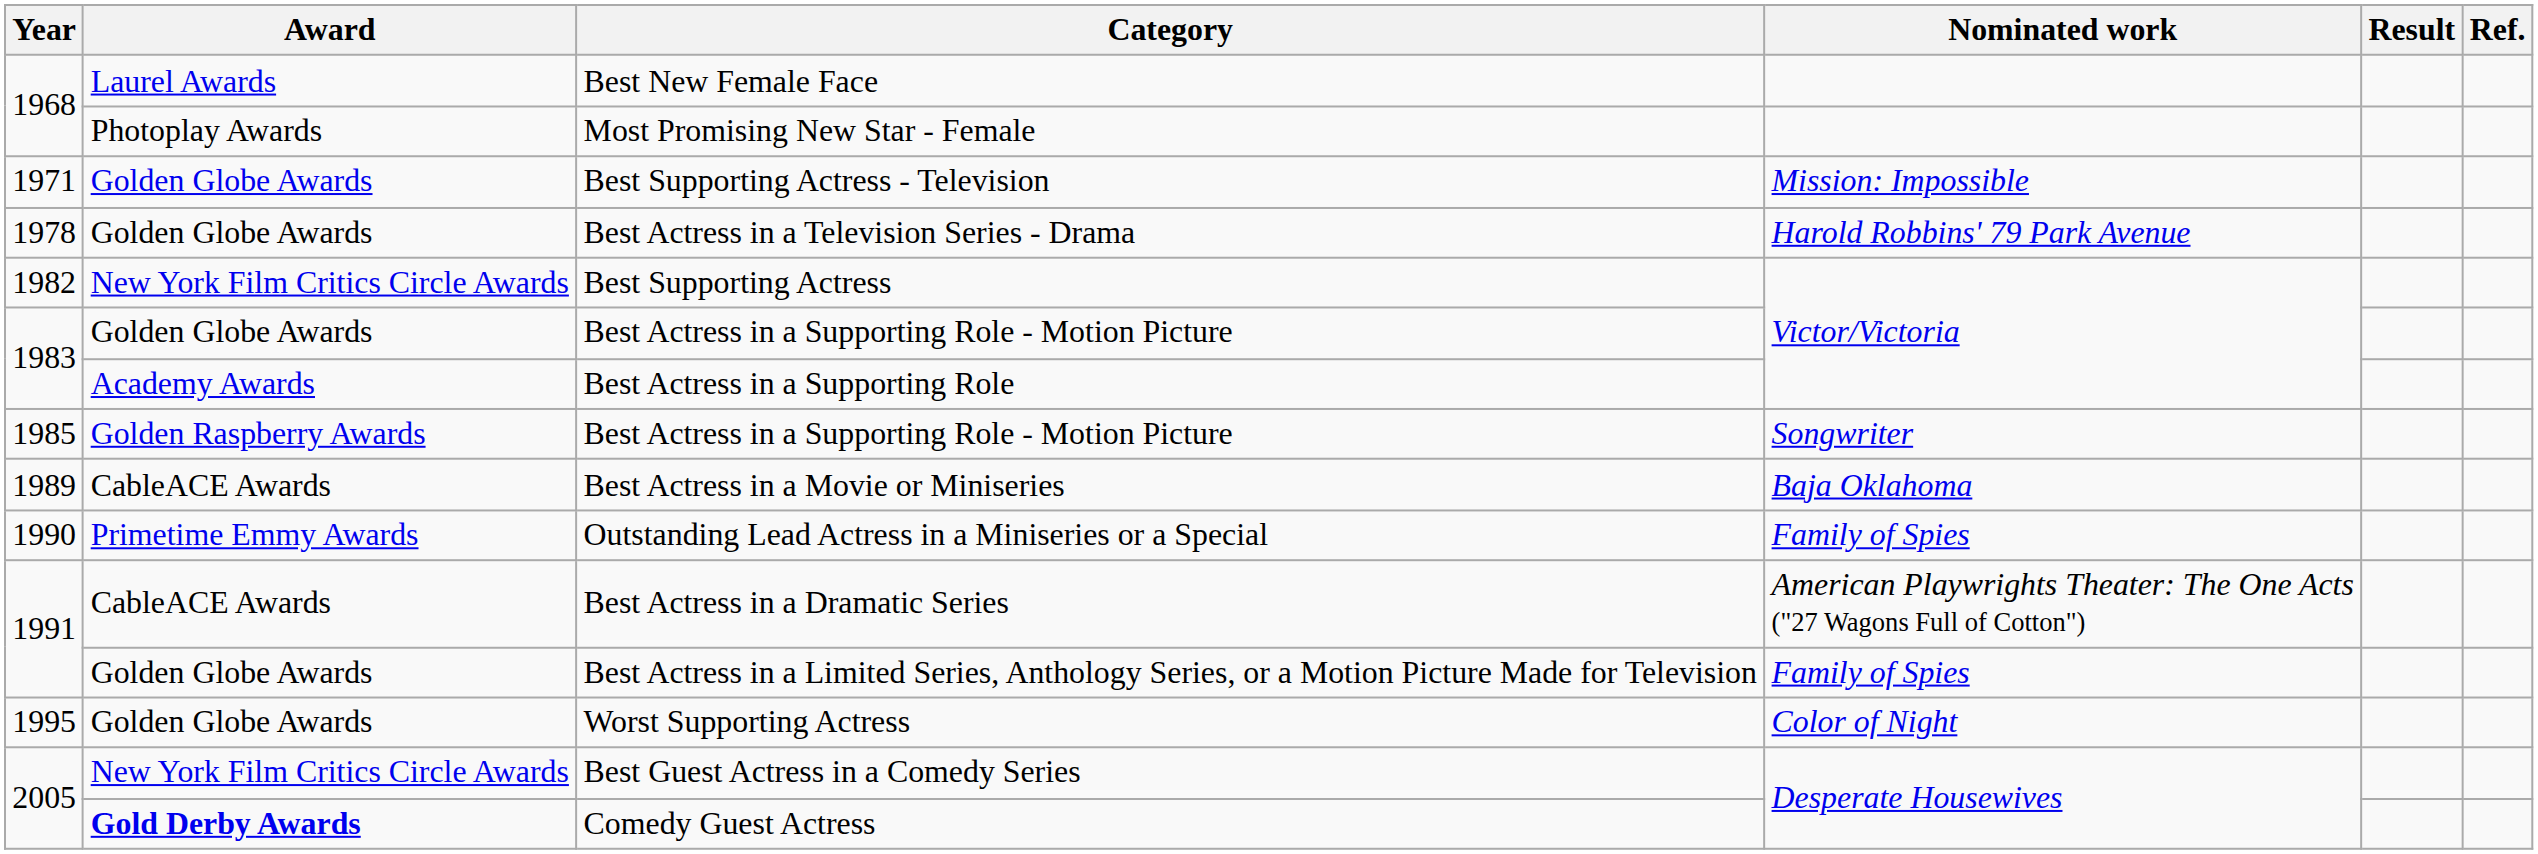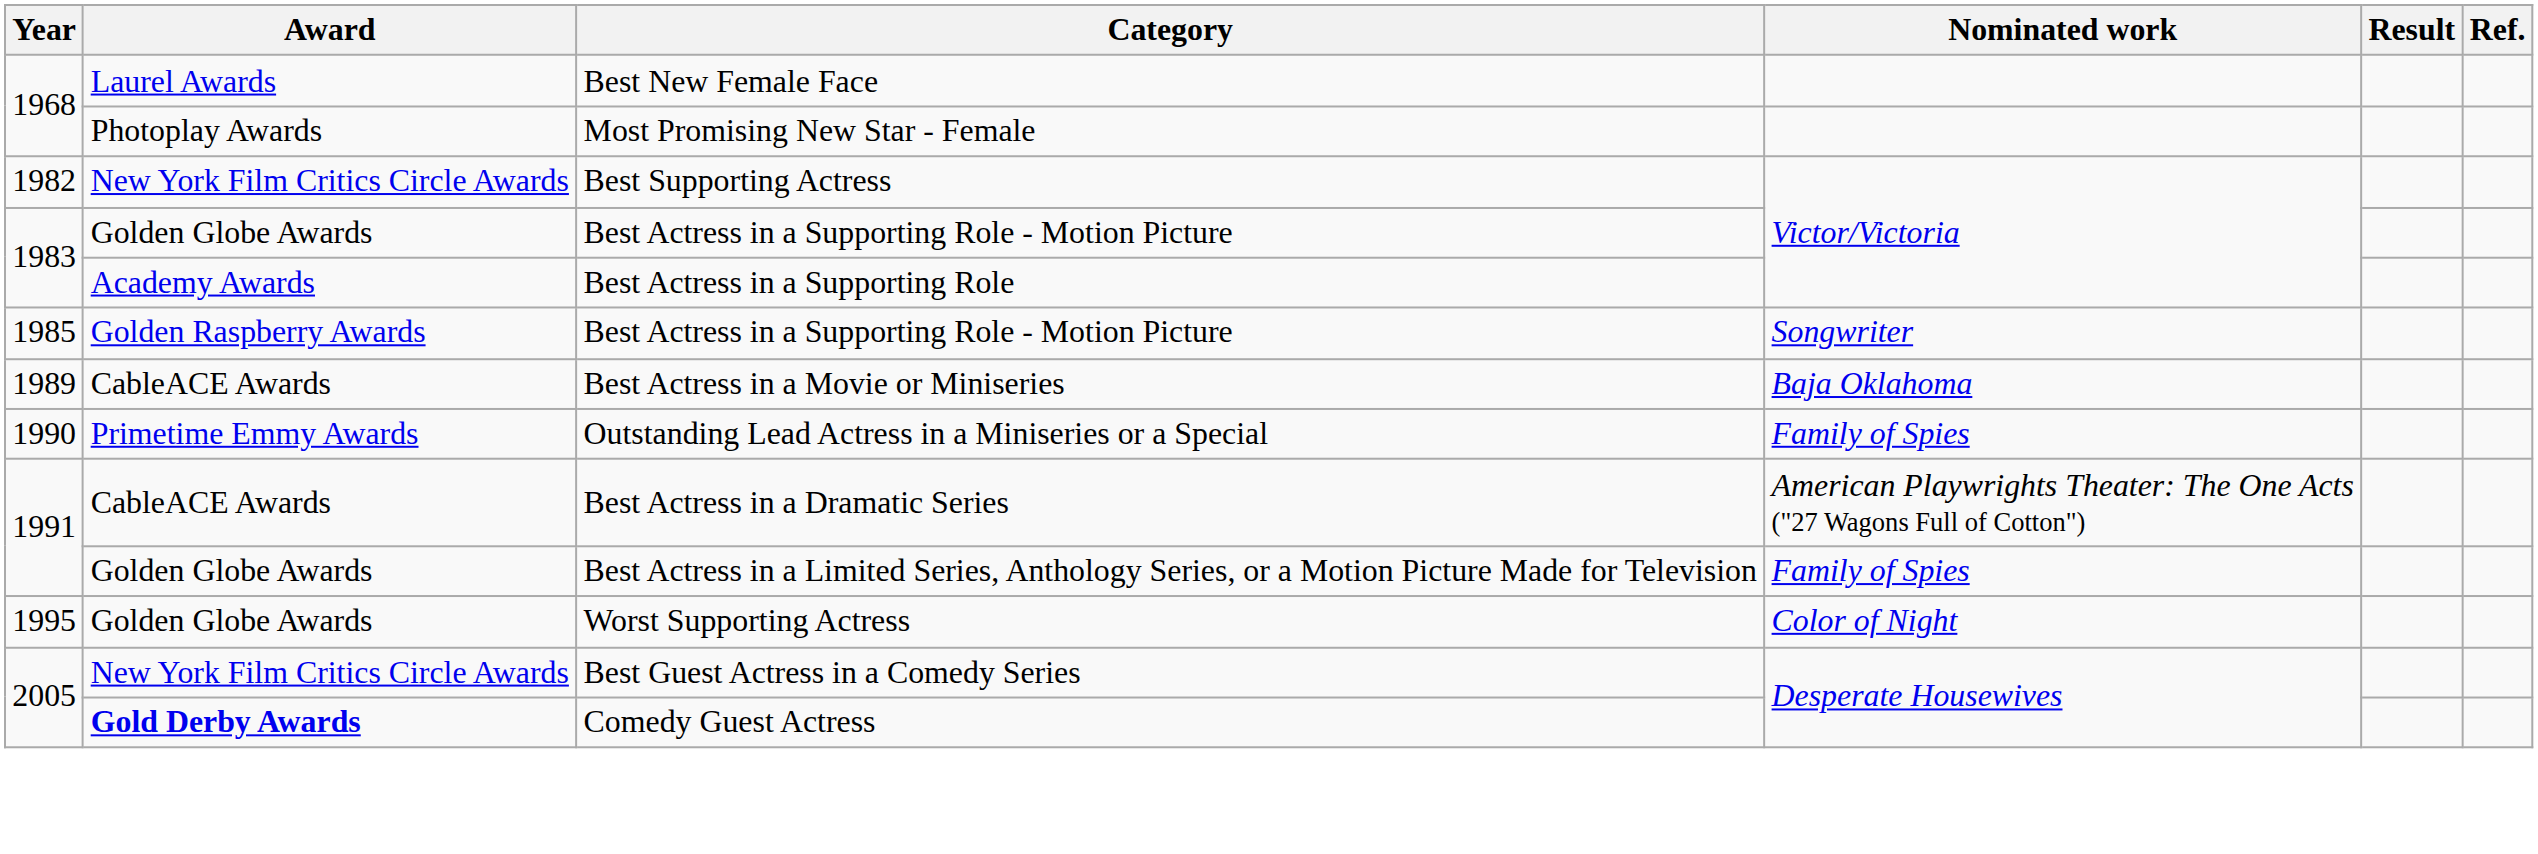 <table class="wikitable">
 <tr>
 <th>Year</th>
 <th>Award</th>
 <th>Category</th>
 <th>Nominated work</th>
 <th>Result</th>
 <th>Ref.</th>
 </tr>
 <tr>
 <td rowspan="2">1968</td>
 <td><a href='#'>Laurel Awards</a></td>
 <td>Best New Female Face</td>
 <td></td>
 <td></td>
 <td></td>
 </tr>
 <tr>
 <td>Photoplay Awards</td>
 <td>Most Promising New Star - Female</td>
 <td></td>
-<td></td>
-<td></td>
-</tr>
-<tr>
-<td>1971</td>
-<td><a href='#'>Golden Globe Awards</a></td>
-<td>Best Supporting Actress - Television</td>
-<td><em><a href='#'>Mission: Impossible</a></em></td>
-<td></td>
-<td></td>
-</tr>
-<tr>
-<td>1978</td>
-<td>Golden Globe Awards</td>
-<td>Best Actress in a Television Series - Drama</td>
-<td><em><a href='#'>Harold Robbins' 79 Park Avenue</a></em></td>
 <td></td>
 <td></td>
 </tr>
 <tr>
 <td>1982</td>
 <td><a href='#'>New York Film Critics Circle Awards</a></td>
 <td>Best Supporting Actress</td>
 <td rowspan="3"><em><a href='#'>Victor/Victoria</a></em></td>
 <td></td>
 <td></td>
 </tr>
 <tr>
 <td rowspan="2">1983</td>
 <td>Golden Globe Awards</td>
 <td>Best Actress in a Supporting Role - Motion Picture</td>
 <td></td>
 <td></td>
 </tr>
 <tr>
 <td><a href='#'>Academy Awards</a></td>
 <td>Best Actress in a Supporting Role</td>
 <td></td>
 <td></td>
 </tr>
 <tr>
 <td>1985</td>
 <td><a href='#'>Golden Raspberry Awards</a></td>
 <td>Best Actress in a Supporting Role - Motion Picture</td>
 <td><em><a href='#'>Songwriter</a></em></td>
 <td></td>
 <td></td>
 </tr>
 <tr>
 <td>1989</td>
 <td>CableACE Awards</td>
 <td>Best Actress in a Movie or Miniseries</td>
 <td><em><a href='#'>Baja Oklahoma</a></em></td>
 <td></td>
 <td></td>
 </tr>
 <tr>
 <td>1990</td>
 <td><a href='#'>Primetime Emmy Awards</a></td>
 <td>Outstanding Lead Actress in a Miniseries or a Special</td>
 <td><em><a href='#'>Family of Spies</a></em></td>
 <td></td>
 <td></td>
 </tr>
 <tr>
 <td rowspan="2">1991</td>
 <td>CableACE Awards</td>
 <td>Best Actress in a Dramatic Series</td>
 <td><em>American Playwrights Theater: The One Acts</em><br><small>("27 Wagons Full of Cotton")</small></td>
 <td></td>
 <td></td>
 </tr>
 <tr>
 <td>Golden Globe Awards</td>
 <td>Best Actress in a Limited Series, Anthology Series, or a Motion Picture Made for Television</td>
 <td><em><a href='#'>Family of Spies</a></em></td>
 <td></td>
 <td></td>
 </tr>
 <tr>
 <td>1995</td>
 <td>Golden Globe Awards</td>
 <td>Worst Supporting Actress</td>
 <td><em><a href='#'>Color of Night</a></em></td>
 <td></td>
 <td></td>
 </tr>
 <tr>
 <td rowspan="2">2005</td>
 <td><a href='#'>New York Film Critics Circle Awards</a></td>
 <td>Best Guest Actress in a Comedy Series</td>
 <td rowspan="2"><a href='#'><em>Desperate Housewives</em></a></td>
 <td></td>
 <td></td>
 </tr>
 <tr>
 <td><strong><a href='#'>Gold Derby Awards</a></strong></td>
 <td>Comedy Guest Actress</td>
 <td></td>
 <td></td>
 </tr>
 </table>
